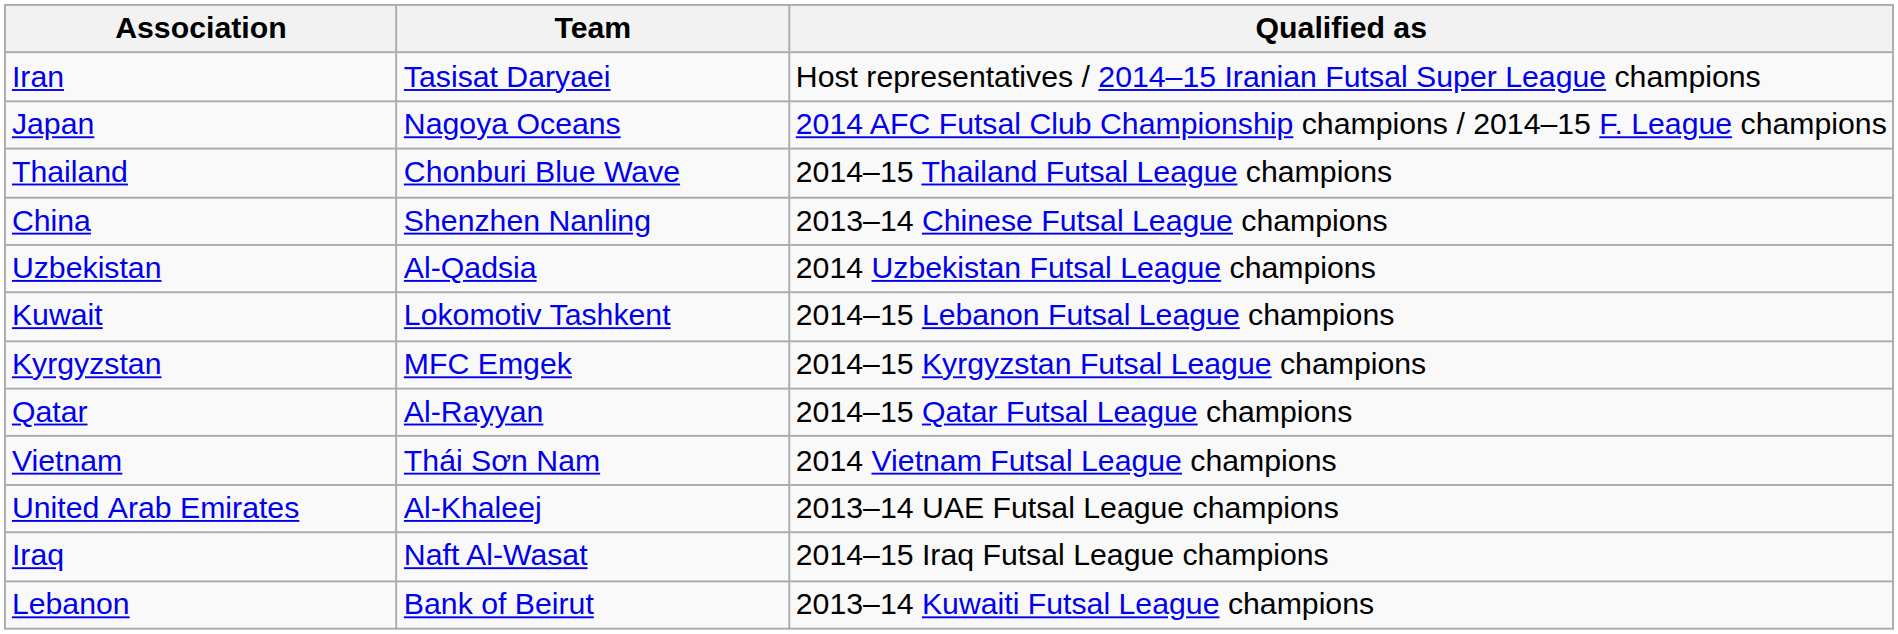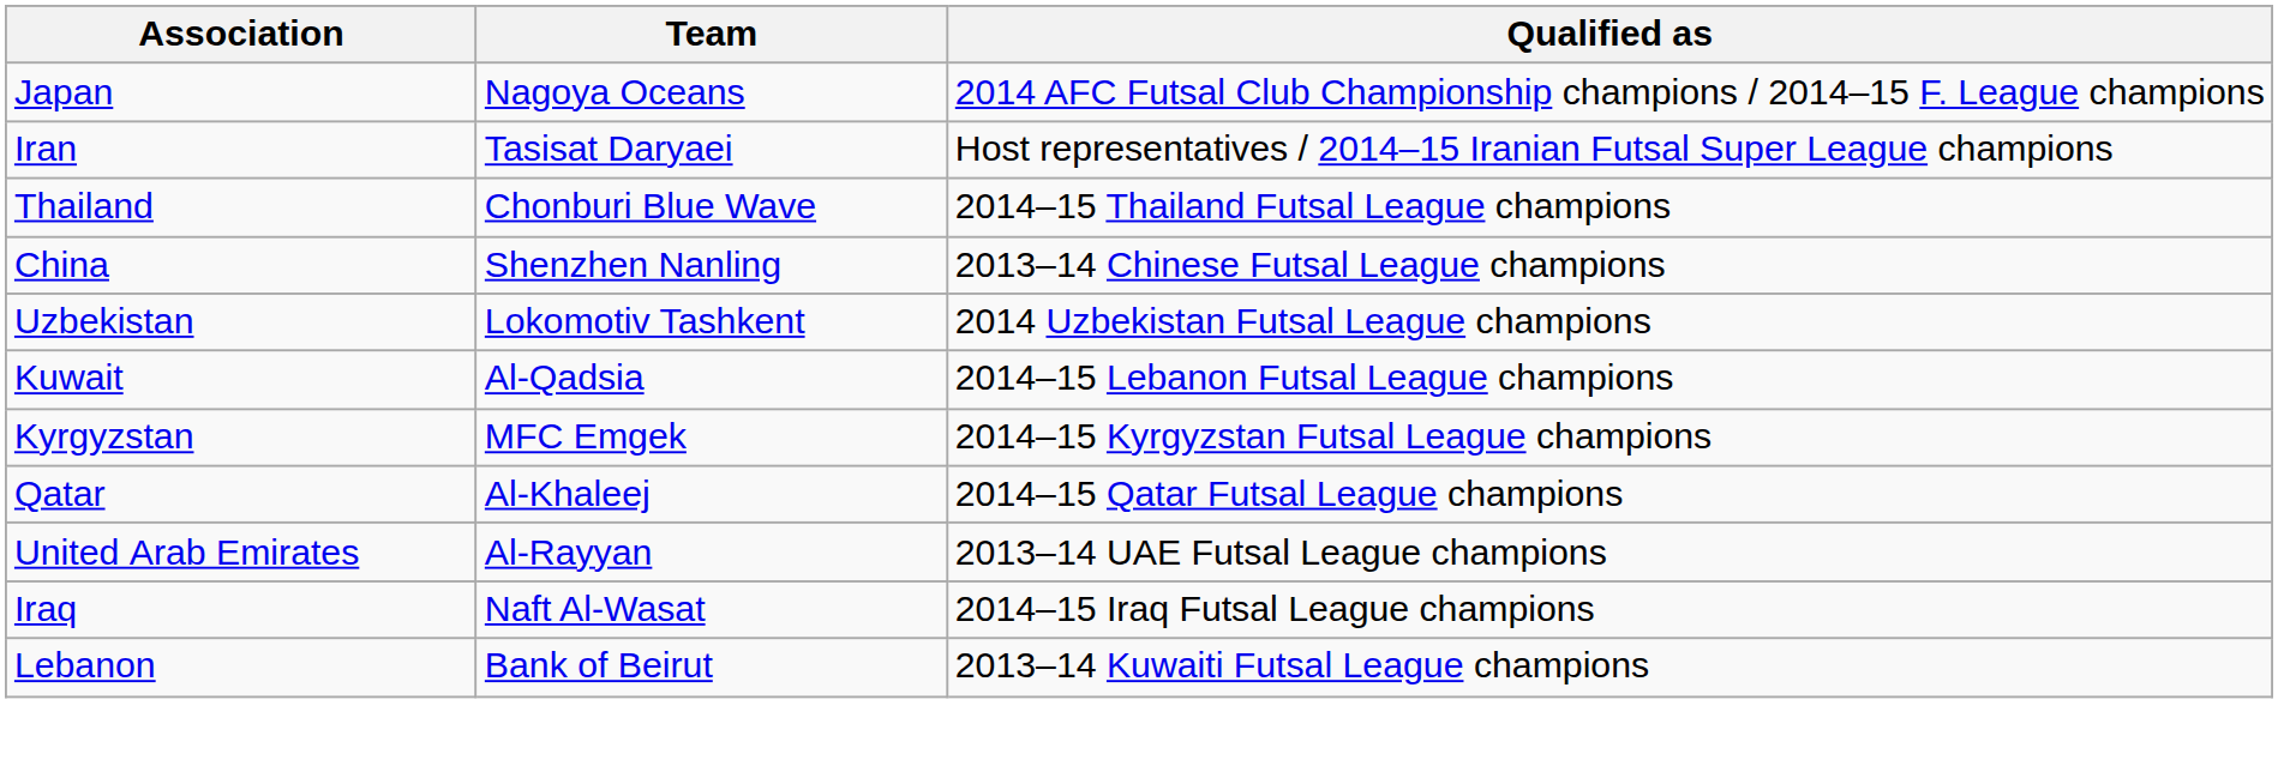 <table class="wikitable">
 <tr>
 <th width=200>Association</th>
 <th width=200>Team</th>
 <th>Qualified as</th>
 </tr>
 <tr>
+<td> <a href='#'>Japan</a></td>
+<td><a href='#'>Nagoya Oceans</a></td>
+<td><a href='#'>2014 AFC Futsal Club Championship</a> champions / 2014–15 <a href='#'>F. League</a> champions</td>
+</tr>
+<tr>
 <td> <a href='#'>Iran</a></td>
 <td><a href='#'>Tasisat Daryaei</a></td>
 <td>Host representatives / <a href='#'>2014–15 Iranian Futsal Super League</a> champions</td>
-</tr>
-<tr>
-<td> <a href='#'>Japan</a></td>
-<td><a href='#'>Nagoya Oceans</a></td>
-<td><a href='#'>2014 AFC Futsal Club Championship</a> champions / 2014–15 <a href='#'>F. League</a> champions</td>
 </tr>
 <tr>
 <td> <a href='#'>Thailand</a></td>
 <td><a href='#'>Chonburi Blue Wave</a></td>
 <td>2014–15 <a href='#'>Thailand Futsal League</a> champions</td>
 </tr>
 <tr>
 <td> <a href='#'>China</a></td>
 <td><a href='#'>Shenzhen Nanling</a></td>
 <td>2013–14 <a href='#'>Chinese Futsal League</a> champions</td>
 </tr>
 <tr>
 <td> <a href='#'>Uzbekistan</a></td>
-<td><a href='#'>Al-Qadsia</a></td>
+<td><a href='#'>Lokomotiv Tashkent</a></td>
 <td>2014 <a href='#'>Uzbekistan Futsal League</a> champions</td>
 </tr>
 <tr>
 <td> <a href='#'>Kuwait</a></td>
-<td><a href='#'>Lokomotiv Tashkent</a></td>
+<td><a href='#'>Al-Qadsia</a></td>
 <td>2014–15 <a href='#'>Lebanon Futsal League</a> champions</td>
 </tr>
 <tr>
 <td> <a href='#'>Kyrgyzstan</a></td>
 <td><a href='#'>MFC Emgek</a></td>
 <td>2014–15 <a href='#'>Kyrgyzstan Futsal League</a> champions</td>
 </tr>
 <tr>
 <td> <a href='#'>Qatar</a></td>
-<td><a href='#'>Al-Rayyan</a></td>
+<td><a href='#'>Al-Khaleej</a></td>
 <td>2014–15 <a href='#'>Qatar Futsal League</a> champions</td>
 </tr>
 <tr>
-<td> <a href='#'>Vietnam</a></td>
-<td><a href='#'>Thái Sơn Nam</a></td>
-<td>2014 <a href='#'>Vietnam Futsal League</a> champions</td>
-</tr>
-<tr>
 <td> <a href='#'>United Arab Emirates</a></td>
-<td><a href='#'>Al-Khaleej</a></td>
+<td><a href='#'>Al-Rayyan</a></td>
 <td>2013–14 UAE Futsal League champions</td>
 </tr>
 <tr>
 <td> <a href='#'>Iraq</a></td>
 <td><a href='#'>Naft Al-Wasat</a></td>
 <td>2014–15 Iraq Futsal League champions</td>
 </tr>
 <tr>
 <td> <a href='#'>Lebanon</a></td>
 <td><a href='#'>Bank of Beirut</a></td>
 <td>2013–14 <a href='#'>Kuwaiti Futsal League</a> champions</td>
 </tr>
 </table>
